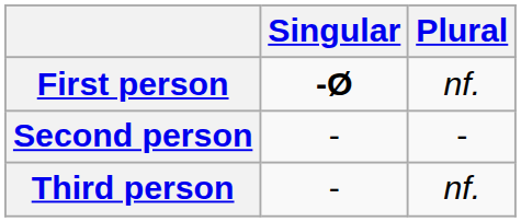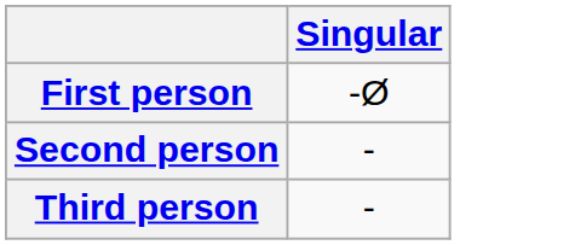 <table class="wikitable">
 <tr align=center>
 <th rowspan="1"></th>
 <th><a href='#'>Singular</a></th>
-<th><a href='#'>Plural</a></th>
 </tr>
 <tr align=center>
 <th><a href='#'>First person</a></th>
-<td><strong>-Ø</strong></td>
-<td><em>nf.</em></td>
+<td>-Ø</td>
 </tr>
 <tr align=center>
 <th><a href='#'>Second person</a></th>
-<td>-</td>
 <td>-</td>
 </tr>
 <tr align=center>
 <th><a href='#'>Third person</a></th>
 <td>-</td>
-<td><em>nf.</em></td>
 </tr>
 </table>
